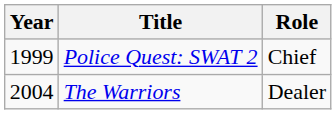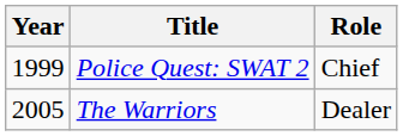 <table class = "wikitable sortable">
 <tr>
 <th>Year</th>
 <th>Title</th>
 <th>Role</th>
 </tr>
 <tr>
 <td>1999</td>
 <td><em><a href='#'>Police Quest: SWAT 2</a></em></td>
 <td>Chief</td>
 </tr>
 <tr>
-<td>2004</td>
+<td>2005</td>
 <td><em><a href='#'>The Warriors</a></em></td>
 <td>Dealer</td>
 </tr>
 </table>
